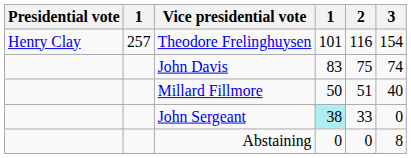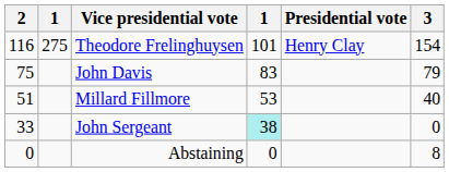 <table class="wikitable" style="text-align:right">
 <tr>
-<th>Presidential vote</th>
+<th>2</th>
 <th>1</th>
 <th>Vice presidential vote</th>
 <th>1</th>
-<th>2</th>
+<th>Presidential vote</th>
 <th>3</th>
 </tr>
 <tr>
-<td align=left><a href='#'>Henry Clay</a></td>
-<td>257</td>
+<td>116</td>
+<td>275</td>
 <td align=left><a href='#'>Theodore Frelinghuysen</a></td>
 <td>101</td>
-<td>116</td>
+<td align=left><a href='#'>Henry Clay</a></td>
 <td>154</td>
 </tr>
 <tr>
-<td></td>
+<td>75</td>
 <td></td>
 <td align=left><a href='#'>John Davis</a></td>
 <td>83</td>
-<td>75</td>
-<td>74</td>
+<td></td>
+<td>79</td>
 </tr>
 <tr>
-<td></td>
+<td>51</td>
 <td></td>
 <td align=left><a href='#'>Millard Fillmore</a></td>
-<td>50</td>
-<td>51</td>
+<td>53</td>
+<td></td>
 <td>40</td>
 </tr>
 <tr>
-<td></td>
+<td>33</td>
 <td></td>
 <td align=left><a href='#'>John Sergeant</a></td>
 <td style="background: paleturquoise;">38</td>
-<td>33</td>
+<td></td>
 <td>0</td>
 </tr>
 <tr>
-<td></td>
+<td>0</td>
 <td></td>
 <td>Abstaining</td>
 <td>0</td>
-<td>0</td>
+<td></td>
 <td>8</td>
 </tr>
 </table>
